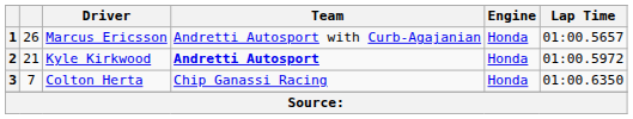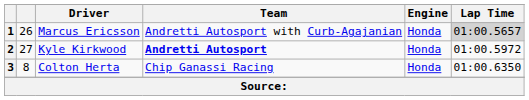 <table class="wikitable" style="font-size:95%;">
 <tr>
 </tr>
 <tr>
 <th></th>
 <th></th>
 <th>Driver</th>
 <th>Team</th>
 <th>Engine</th>
 <th>Lap Time</th>
 </tr>
 <tr>
 <th>1</th>
 <td align="center">26</td>
 <td> <a href='#'>Marcus Ericsson</a></td>
 <td><a href='#'>Andretti Autosport</a> with <a href='#'>Curb-Agajanian</a></td>
 <td><a href='#'>Honda</a></td>
-<td>01:00.5657</td>
+<td style="background: lightgrey;">01:00.5657</td>
 </tr>
 <tr>
 <th>2</th>
-<td align="center">21</td>
+<td align="center">27</td>
 <td> <a href='#'>Kyle Kirkwood</a></td>
 <td><strong><a href='#'>Andretti Autosport</a></strong></td>
 <td><a href='#'>Honda</a></td>
 <td>01:00.5972</td>
 </tr>
 <tr>
 <th>3</th>
-<td align="center">7</td>
+<td align="center">8</td>
 <td> <a href='#'>Colton Herta</a></td>
 <td><a href='#'>Chip Ganassi Racing</a></td>
 <td><a href='#'>Honda</a></td>
 <td>01:00.6350</td>
 </tr>
 <tr>
 </tr>
 <tr class="sortbottom">
 <th colspan="6">Source:</th>
 </tr>
 </table>
